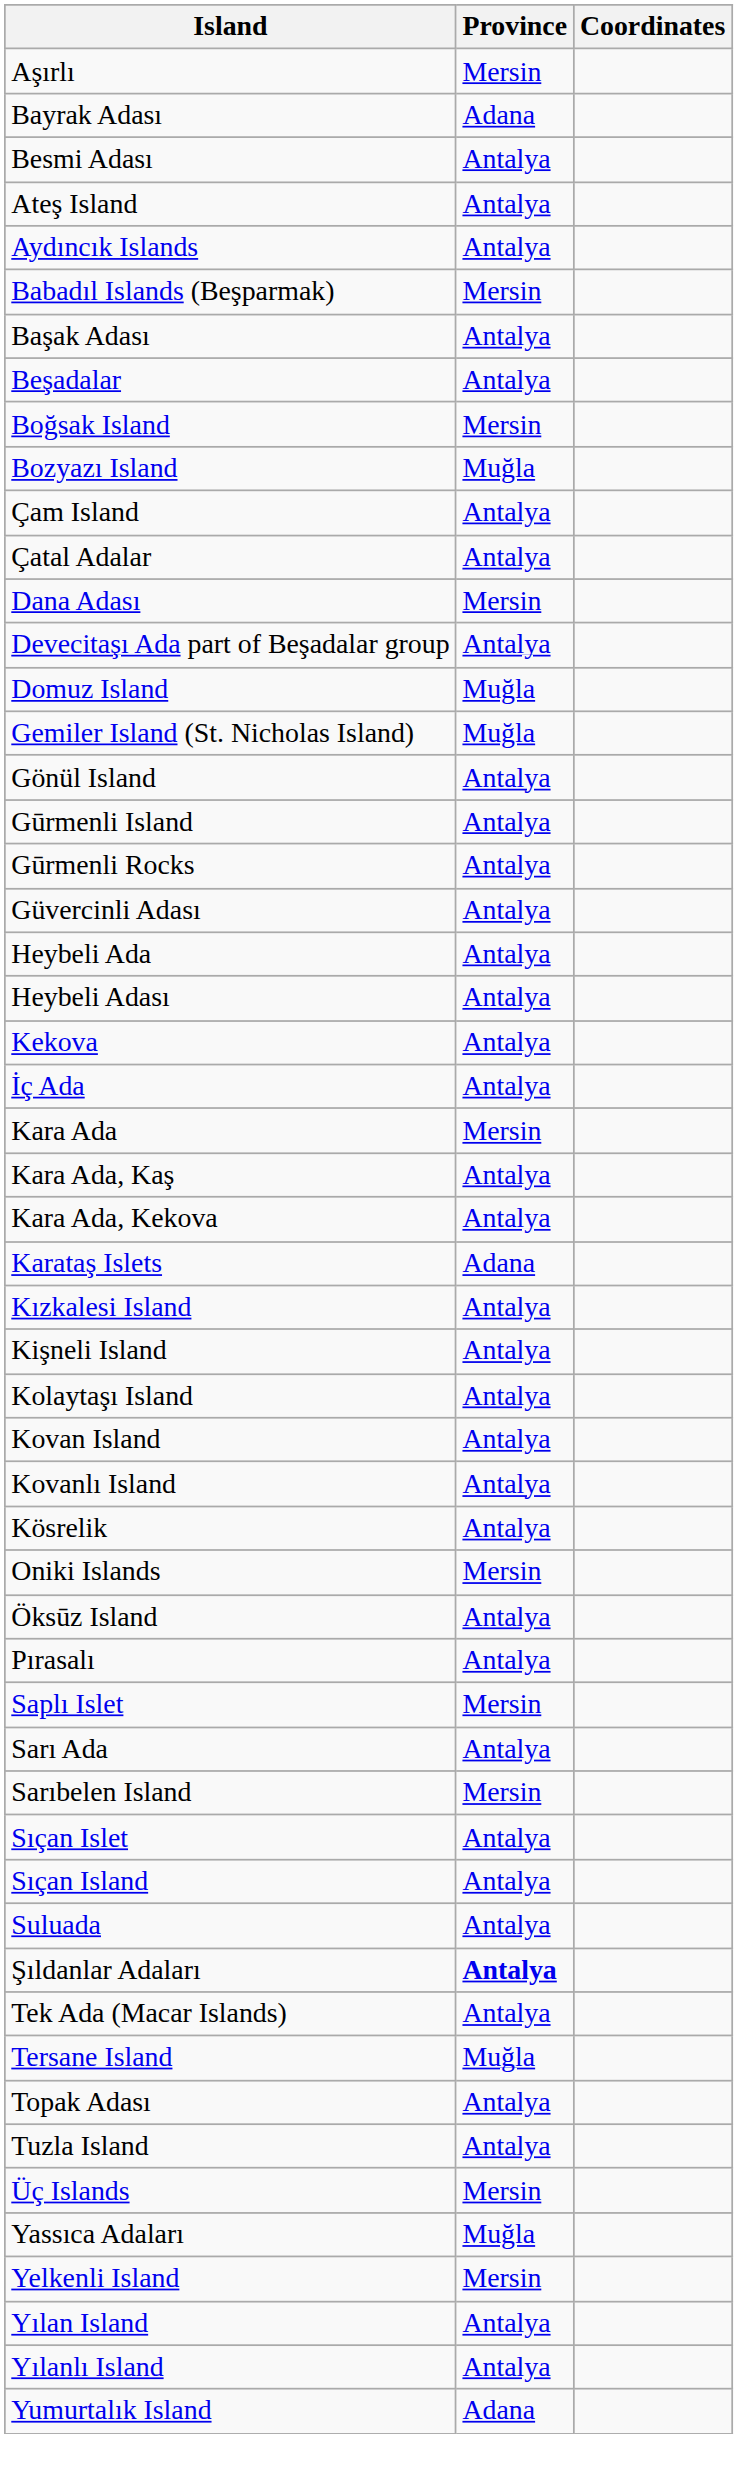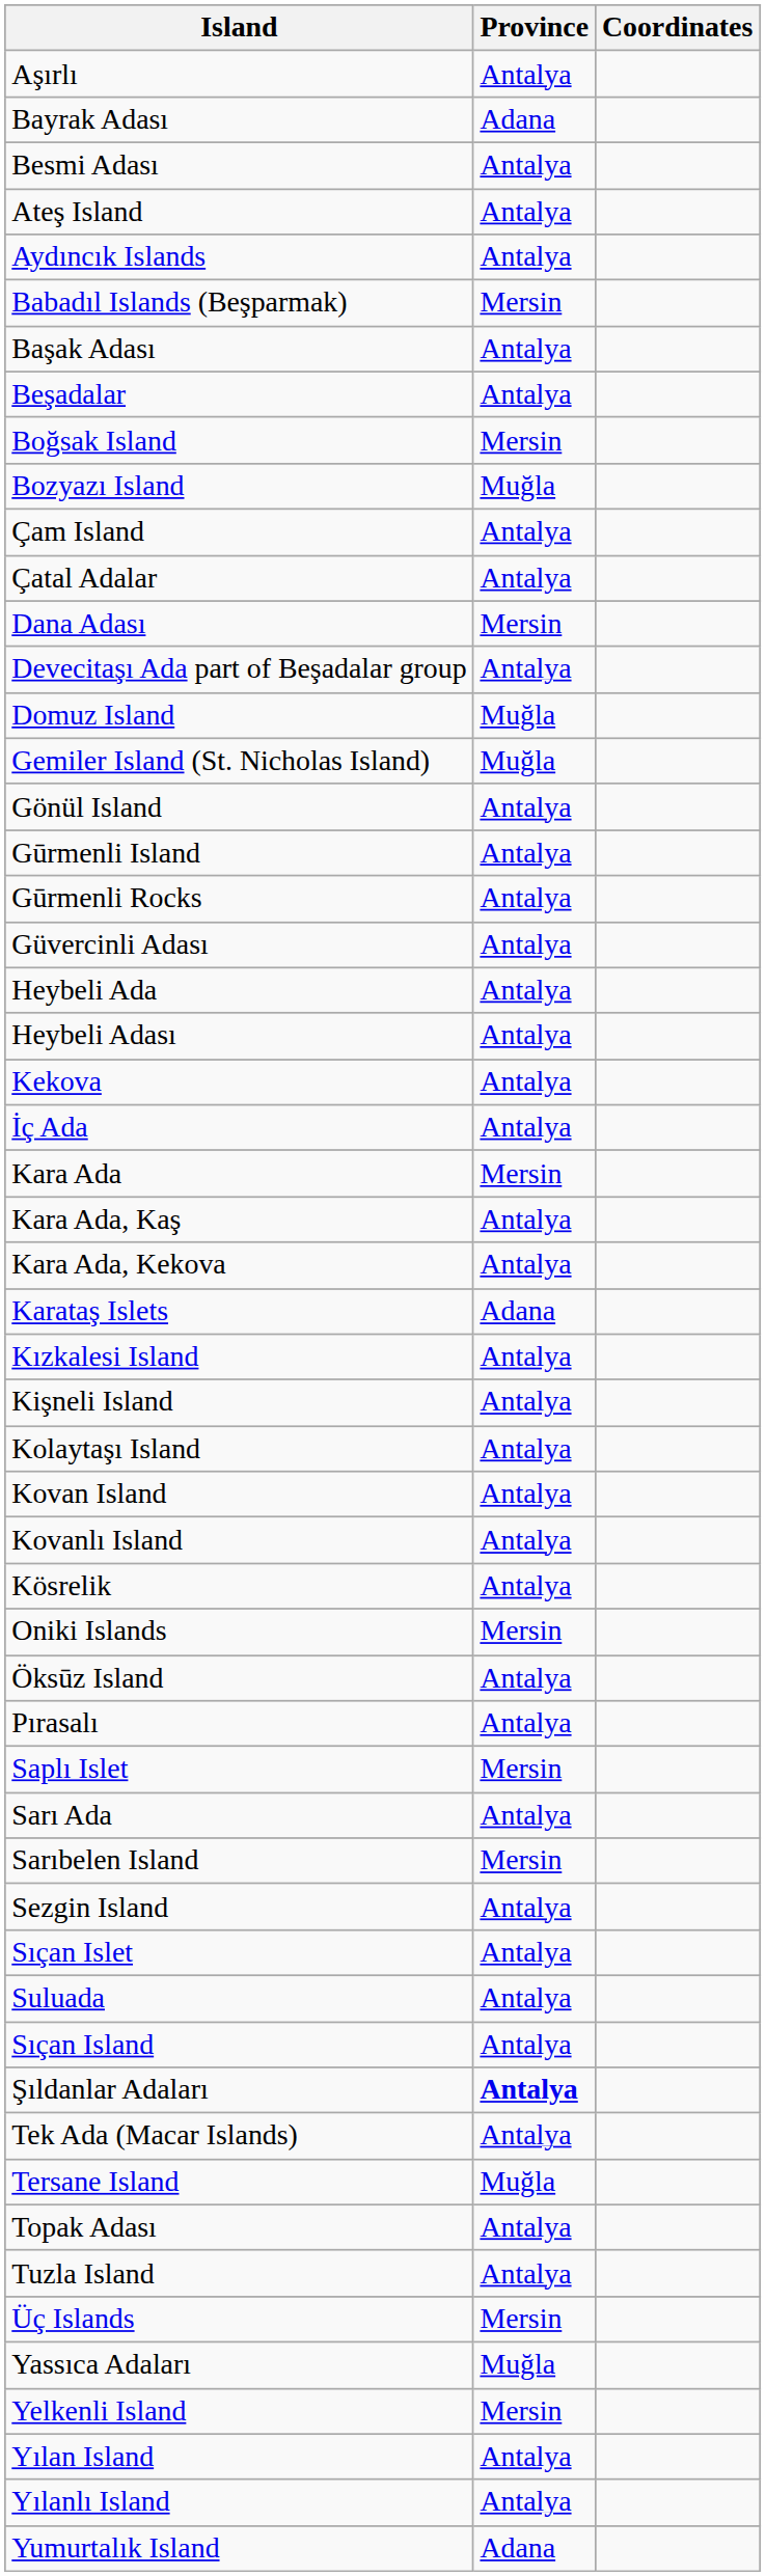 <table class="wikitable sortable">
 <tr>
 <th>Island</th>
 <th>Province</th>
 <th>Coordinates</th>
 </tr>
 <tr>
 <td>Aşırlı</td>
-<td><a href='#'>Mersin</a></td>
+<td><a href='#'>Antalya</a></td>
 <td></td>
 </tr>
 <tr>
 <td>Bayrak Adası</td>
 <td><a href='#'>Adana</a></td>
 <td></td>
 </tr>
 <tr>
 <td>Besmi Adası</td>
 <td><a href='#'>Antalya</a></td>
 <td></td>
 </tr>
 <tr>
 <td>Ateş Island</td>
 <td><a href='#'>Antalya</a></td>
 <td></td>
 </tr>
 <tr>
 <td><a href='#'>Aydıncık Islands</a></td>
 <td><a href='#'>Antalya</a></td>
 <td></td>
 </tr>
 <tr>
 <td><a href='#'>Babadıl Islands</a> (Beşparmak)</td>
 <td><a href='#'>Mersin</a></td>
 <td></td>
 </tr>
 <tr>
 <td>Başak Adası </td>
 <td><a href='#'>Antalya</a></td>
 <td></td>
 </tr>
 <tr>
 <td><a href='#'>Beşadalar</a></td>
 <td><a href='#'>Antalya</a></td>
 <td></td>
 </tr>
 <tr>
 <td><a href='#'>Boğsak Island</a></td>
 <td><a href='#'>Mersin</a></td>
 <td></td>
 </tr>
 <tr>
 <td><a href='#'>Bozyazı Island</a></td>
 <td><a href='#'>Muğla</a></td>
 <td></td>
 </tr>
 <tr>
 <td>Çam Island</td>
 <td><a href='#'>Antalya</a></td>
 <td></td>
 </tr>
 <tr>
 <td>Çatal Adalar</td>
 <td><a href='#'>Antalya</a></td>
 <td></td>
 </tr>
 <tr>
 <td><a href='#'>Dana Adası</a></td>
 <td><a href='#'>Mersin</a></td>
 <td></td>
 </tr>
 <tr>
 <td><a href='#'>Devecitaşı Ada</a> part of Beşadalar group</td>
 <td><a href='#'>Antalya</a></td>
 <td></td>
 </tr>
 <tr>
 <td><a href='#'>Domuz Island</a></td>
 <td><a href='#'>Muğla</a></td>
 <td></td>
 </tr>
 <tr>
 <td><a href='#'>Gemiler Island</a> (St. Nicholas Island)</td>
 <td><a href='#'>Muğla</a></td>
 <td></td>
 </tr>
 <tr>
 <td>Gönül Island</td>
 <td><a href='#'>Antalya</a></td>
 <td></td>
 </tr>
 <tr>
 <td>Gūrmenli Island</td>
 <td><a href='#'>Antalya</a></td>
 <td></td>
 </tr>
 <tr>
 <td>Gūrmenli Rocks</td>
 <td><a href='#'>Antalya</a></td>
 <td></td>
 </tr>
 <tr>
 <td>Güvercinli Adası</td>
 <td><a href='#'>Antalya</a></td>
 <td></td>
 </tr>
 <tr>
 <td>Heybeli Ada</td>
 <td><a href='#'>Antalya</a></td>
 <td></td>
 </tr>
 <tr>
 <td>Heybeli Adası</td>
 <td><a href='#'>Antalya</a></td>
 <td></td>
 </tr>
 <tr>
 <td><a href='#'>Kekova</a></td>
 <td><a href='#'>Antalya</a></td>
 <td></td>
 </tr>
 <tr>
 <td><a href='#'>İç Ada</a></td>
 <td><a href='#'>Antalya</a></td>
 <td></td>
 </tr>
 <tr>
 <td>Kara Ada</td>
 <td><a href='#'>Mersin</a></td>
 <td></td>
 </tr>
 <tr>
 <td>Kara Ada, Kaş</td>
 <td><a href='#'>Antalya</a></td>
 <td></td>
 </tr>
 <tr>
 <td>Kara Ada, Kekova</td>
 <td><a href='#'>Antalya</a></td>
 <td></td>
 </tr>
 <tr>
 <td><a href='#'>Karataş Islets</a></td>
 <td><a href='#'>Adana</a></td>
 <td></td>
 </tr>
 <tr>
 <td><a href='#'>Kızkalesi Island</a></td>
 <td><a href='#'>Antalya</a></td>
 <td></td>
 </tr>
 <tr>
 <td>Kişneli Island</td>
 <td><a href='#'>Antalya</a></td>
 <td></td>
 </tr>
 <tr>
 <td>Kolaytaşı Island</td>
 <td><a href='#'>Antalya</a></td>
 <td></td>
 </tr>
 <tr>
 <td>Kovan Island</td>
 <td><a href='#'>Antalya</a></td>
 <td></td>
 </tr>
 <tr>
 <td>Kovanlı Island</td>
 <td><a href='#'>Antalya</a></td>
 <td></td>
 </tr>
 <tr>
 <td>Kösrelik</td>
 <td><a href='#'>Antalya</a></td>
 <td></td>
 </tr>
 <tr>
 <td>Oniki Islands</td>
 <td><a href='#'>Mersin</a></td>
 <td></td>
 </tr>
 <tr>
 <td>Öksūz Island</td>
 <td><a href='#'>Antalya</a></td>
 <td></td>
 </tr>
 <tr>
 <td>Pırasalı</td>
 <td><a href='#'>Antalya</a></td>
 <td></td>
 </tr>
 <tr>
 <td><a href='#'>Saplı Islet</a></td>
 <td><a href='#'>Mersin</a></td>
 <td></td>
 </tr>
 <tr>
 <td>Sarı Ada</td>
 <td><a href='#'>Antalya</a></td>
 <td></td>
 </tr>
 <tr>
 <td>Sarıbelen Island</td>
 <td><a href='#'>Mersin</a></td>
 <td></td>
 </tr>
 <tr>
+<td>Sezgin Island</td>
+<td><a href='#'>Antalya</a></td>
+<td></td>
+</tr>
+<tr>
 <td><a href='#'>Sıçan Islet</a></td>
 <td><a href='#'>Antalya</a></td>
 <td></td>
 </tr>
 <tr>
-<td><a href='#'>Sıçan Island</a></td>
+<td><a href='#'>Suluada</a></td>
 <td><a href='#'>Antalya</a></td>
 <td></td>
 </tr>
 <tr>
-<td><a href='#'>Suluada</a></td>
+<td><a href='#'>Sıçan Island</a></td>
 <td><a href='#'>Antalya</a></td>
 <td></td>
 </tr>
 <tr>
 <td>Şıldanlar Adaları</td>
 <td><strong><a href='#'>Antalya</a></strong></td>
 <td></td>
 </tr>
 <tr>
 <td>Tek Ada (Macar Islands)</td>
 <td><a href='#'>Antalya</a></td>
 <td></td>
 </tr>
 <tr>
 <td><a href='#'>Tersane Island</a></td>
 <td><a href='#'>Muğla</a></td>
 <td></td>
 </tr>
 <tr>
 <td>Topak Adası</td>
 <td><a href='#'>Antalya</a></td>
 <td></td>
 </tr>
 <tr>
 <td>Tuzla Island</td>
 <td><a href='#'>Antalya</a></td>
 <td></td>
 </tr>
 <tr>
 <td><a href='#'>Üç Islands</a></td>
 <td><a href='#'>Mersin</a></td>
 <td></td>
 </tr>
 <tr>
 <td>Yassıca Adaları</td>
 <td><a href='#'>Muğla</a></td>
 <td></td>
 </tr>
 <tr>
 <td><a href='#'>Yelkenli Island</a></td>
 <td><a href='#'>Mersin</a></td>
 <td></td>
 </tr>
 <tr>
 <td><a href='#'>Yılan Island</a></td>
 <td><a href='#'>Antalya</a></td>
 <td></td>
 </tr>
 <tr>
 <td><a href='#'>Yılanlı Island</a></td>
 <td><a href='#'>Antalya</a></td>
 <td></td>
 </tr>
 <tr>
 <td><a href='#'>Yumurtalık Island</a></td>
 <td><a href='#'>Adana</a></td>
 <td></td>
 </tr>
 </table>
